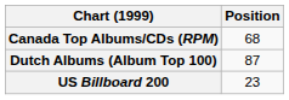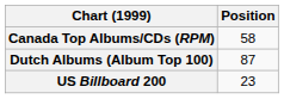 <table class="wikitable sortable plainrowheaders" style="text-align:center">
 <tr>
 <th scope="col">Chart (1999)</th>
 <th scope="col">Position</th>
 </tr>
 <tr>
 <th scope="row">Canada Top Albums/CDs (<em>RPM</em>)</th>
-<td>68</td>
+<td>58</td>
 </tr>
 <tr>
 <th scope="row">Dutch Albums (Album Top 100)</th>
 <td>87</td>
 </tr>
 <tr>
 <th scope="row">US <em>Billboard</em> 200</th>
 <td>23</td>
 </tr>
 </table>
